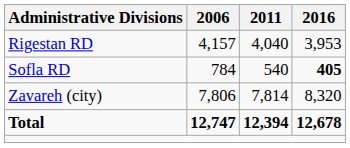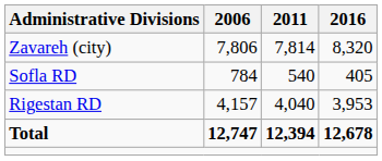 <table class="wikitable">
 <tr>
 <th>Administrative Divisions</th>
 <th>2006</th>
 <th>2011</th>
 <th>2016</th>
 </tr>
 <tr>
-<td><a href='#'>Rigestan RD</a></td>
-<td style="text-align: right;">4,157</td>
-<td style="text-align: right;">4,040</td>
-<td style="text-align: right;">3,953</td>
+<td><a href='#'>Zavareh</a> (city)</td>
+<td style="text-align: right;">7,806</td>
+<td style="text-align: right;">7,814</td>
+<td style="text-align: right;">8,320</td>
 </tr>
 <tr>
 <td><a href='#'>Sofla RD</a></td>
 <td style="text-align: right;">784</td>
 <td style="text-align: right;">540</td>
-<td style="text-align: right;"><strong>405</strong></td>
+<td style="text-align: right;">405</td>
 </tr>
 <tr>
-<td><a href='#'>Zavareh</a> (city)</td>
-<td style="text-align: right;">7,806</td>
-<td style="text-align: right;">7,814</td>
-<td style="text-align: right;">8,320</td>
+<td><a href='#'>Rigestan RD</a></td>
+<td style="text-align: right;">4,157</td>
+<td style="text-align: right;">4,040</td>
+<td style="text-align: right;">3,953</td>
 </tr>
 <tr>
 <td><strong>Total</strong></td>
 <td style="text-align: right;"><strong>12,747</strong></td>
 <td style="text-align: right;"><strong>12,394</strong></td>
 <td style="text-align: right;"><strong>12,678</strong></td>
 </tr>
 <tr>
 <td colspan=4></td>
 </tr>
 </table>
